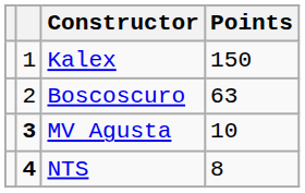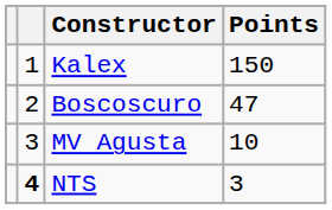 <table class="wikitable" style="font-size: 85%;">
 <tr>
 <th></th>
 <th></th>
 <th>Constructor</th>
 <th>Points</th>
 </tr>
 <tr>
 <td></td>
 <td align=center>1</td>
 <td> <a href='#'>Kalex</a></td>
 <td align=left>150</td>
 </tr>
 <tr>
 <td></td>
 <td align=center>2</td>
 <td> <a href='#'>Boscoscuro</a></td>
-<td align=left>63</td>
+<td align=left>47</td>
 </tr>
 <tr>
 <td></td>
-<td align=center><strong>3</strong></td>
+<td align=center>3</td>
 <td> <a href='#'>MV Agusta</a></td>
 <td align=left>10</td>
 </tr>
 <tr>
 <td></td>
 <td align=center><strong>4</strong></td>
 <td> <a href='#'>NTS</a></td>
-<td align=left>8</td>
+<td align=left>3</td>
 </tr>
 </table>
